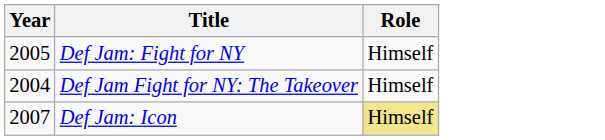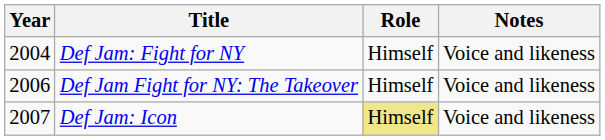 <table class="wikitable sortable">
 <tr>
 <th>Year</th>
 <th>Title</th>
 <th>Role</th>
-</tr>
-<tr>
-<td>2005</td>
-<td><em><a href='#'>Def Jam: Fight for NY</a></em></td>
-<td>Himself</td>
+<th class="unsortable">Notes</th>
 </tr>
 <tr>
 <td>2004</td>
+<td><em><a href='#'>Def Jam: Fight for NY</a></em></td>
+<td>Himself</td>
+<td>Voice and likeness</td>
+</tr>
+<tr>
+<td>2006</td>
 <td><em><a href='#'>Def Jam Fight for NY: The Takeover</a></em></td>
 <td>Himself</td>
+<td>Voice and likeness</td>
 </tr>
 <tr>
 <td>2007</td>
 <td><em><a href='#'>Def Jam: Icon</a></em></td>
 <td style="background: khaki;">Himself</td>
+<td>Voice and likeness</td>
 </tr>
 </table>
